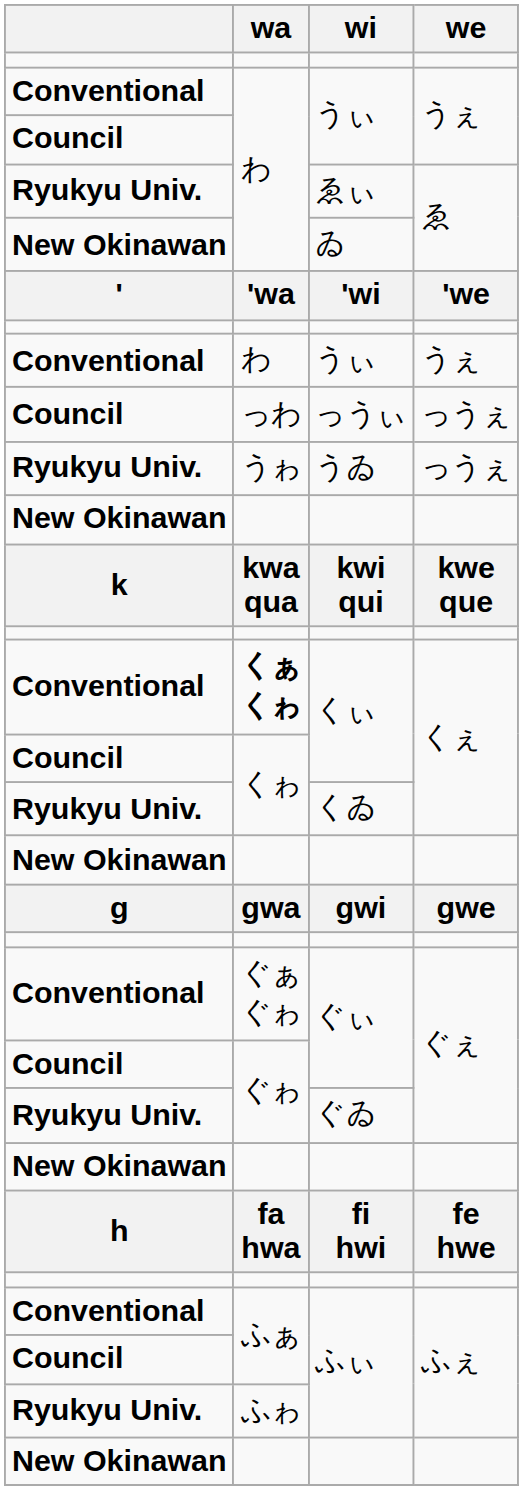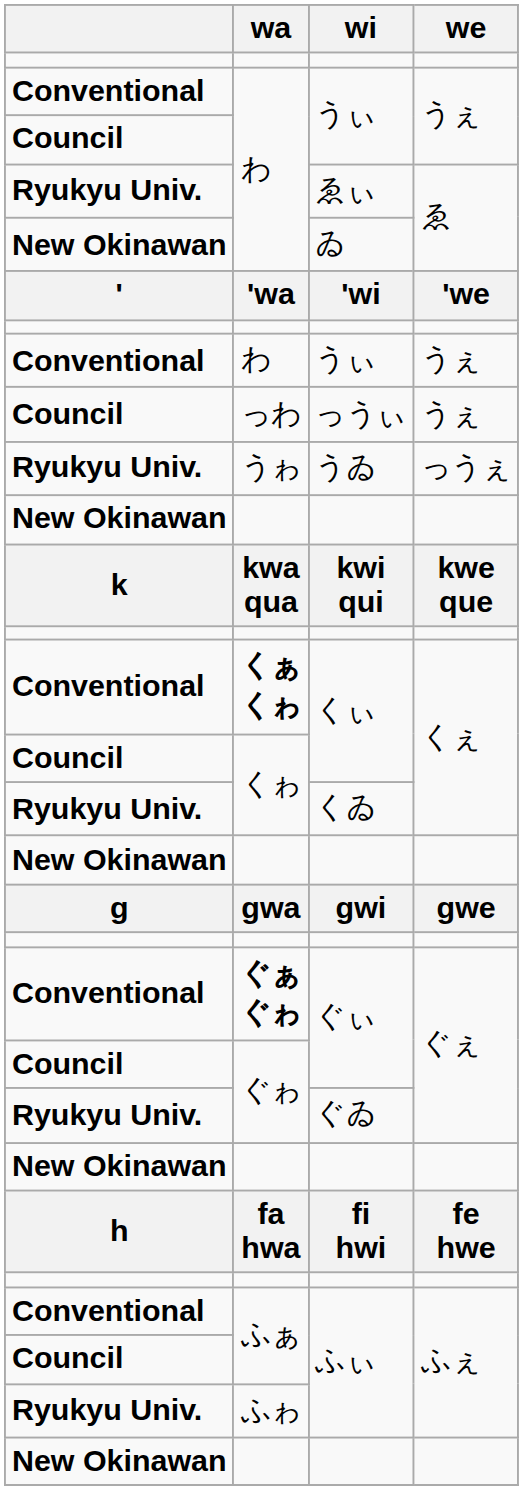 <table class="wikitable">
 <tr>
 <th></th>
 <th>wa</th>
 <th>wi</th>
 <th>we</th>
 </tr>
 <tr>
 <td></td>
 <td></td>
 <td></td>
 <td></td>
 </tr>
 <tr>
 <td><strong>Conventional</strong></td>
 <td rowspan=4>わ</td>
 <td rowspan=2>うぃ</td>
 <td rowspan=2>うぇ</td>
 </tr>
 <tr>
 <td><strong>Council</strong></td>
 </tr>
 <tr>
 <td><strong>Ryukyu Univ.</strong></td>
 <td>ゑぃ</td>
 <td rowspan=2>ゑ</td>
 </tr>
 <tr>
 <td><strong>New Okinawan</strong></td>
 <td>ゐ</td>
 </tr>
 <tr>
 <th>'</th>
 <th>'wa</th>
 <th>'wi</th>
 <th>'we</th>
 </tr>
 <tr>
 <td></td>
 <td></td>
 <td></td>
 <td></td>
 </tr>
 <tr>
 <td><strong>Conventional</strong></td>
 <td>わ</td>
 <td>うぃ</td>
 <td>うぇ</td>
 </tr>
 <tr>
 <td><strong>Council</strong></td>
 <td>っわ</td>
 <td>っうぃ</td>
-<td>っうぇ</td>
+<td>うぇ</td>
 </tr>
 <tr>
 <td><strong>Ryukyu Univ.</strong></td>
 <td>うゎ</td>
 <td>うゐ</td>
 <td>っうぇ</td>
 </tr>
 <tr>
 <td><strong>New Okinawan</strong></td>
 <td></td>
 <td></td>
 <td></td>
 </tr>
 <tr>
 <th>k</th>
 <th>kwa<br>qua</th>
 <th>kwi<br>qui</th>
 <th>kwe<br>que</th>
 </tr>
 <tr>
 <td></td>
 <td></td>
 <td></td>
 <td></td>
 </tr>
 <tr>
 <td><strong>Conventional</strong></td>
 <td><strong>くぁ <br>くゎ</strong></td>
 <td rowspan=2>くぃ</td>
 <td rowspan=3>くぇ</td>
 </tr>
 <tr>
 <td><strong>Council</strong></td>
 <td rowspan=2>くゎ</td>
 </tr>
 <tr>
 <td><strong>Ryukyu Univ.</strong></td>
 <td>くゐ</td>
 </tr>
 <tr>
 <td><strong>New Okinawan</strong></td>
 <td></td>
 <td></td>
 <td></td>
 </tr>
 <tr>
 <th>g</th>
 <th>gwa</th>
 <th>gwi</th>
 <th>gwe</th>
 </tr>
 <tr>
 <td></td>
 <td></td>
 <td></td>
 <td></td>
 </tr>
 <tr>
 <td><strong>Conventional</strong></td>
-<td>ぐぁ <br>ぐゎ</td>
+<td><strong>ぐぁ <br>ぐゎ</strong></td>
 <td rowspan=2>ぐぃ</td>
 <td rowspan=3>ぐぇ</td>
 </tr>
 <tr>
 <td><strong>Council</strong></td>
 <td rowspan=2>ぐゎ</td>
 </tr>
 <tr>
 <td><strong>Ryukyu Univ.</strong></td>
 <td>ぐゐ</td>
 </tr>
 <tr>
 <td><strong>New Okinawan</strong></td>
 <td></td>
 <td></td>
 <td></td>
 </tr>
 <tr>
 <th>h</th>
 <th>fa <br>hwa</th>
 <th>fi <br>hwi</th>
 <th>fe <br>hwe</th>
 </tr>
 <tr>
 <td></td>
 <td></td>
 <td></td>
 <td></td>
 </tr>
 <tr>
 <td><strong>Conventional</strong></td>
 <td rowspan=2>ふぁ</td>
 <td rowspan=3>ふぃ</td>
 <td rowspan=3>ふぇ</td>
 </tr>
 <tr>
 <td><strong>Council</strong></td>
 </tr>
 <tr>
 <td><strong>Ryukyu Univ.</strong></td>
 <td>ふゎ</td>
 </tr>
 <tr>
 <td><strong>New Okinawan</strong></td>
 <td></td>
 <td></td>
 <td></td>
 </tr>
 <tr>
 </tr>
 </table>
